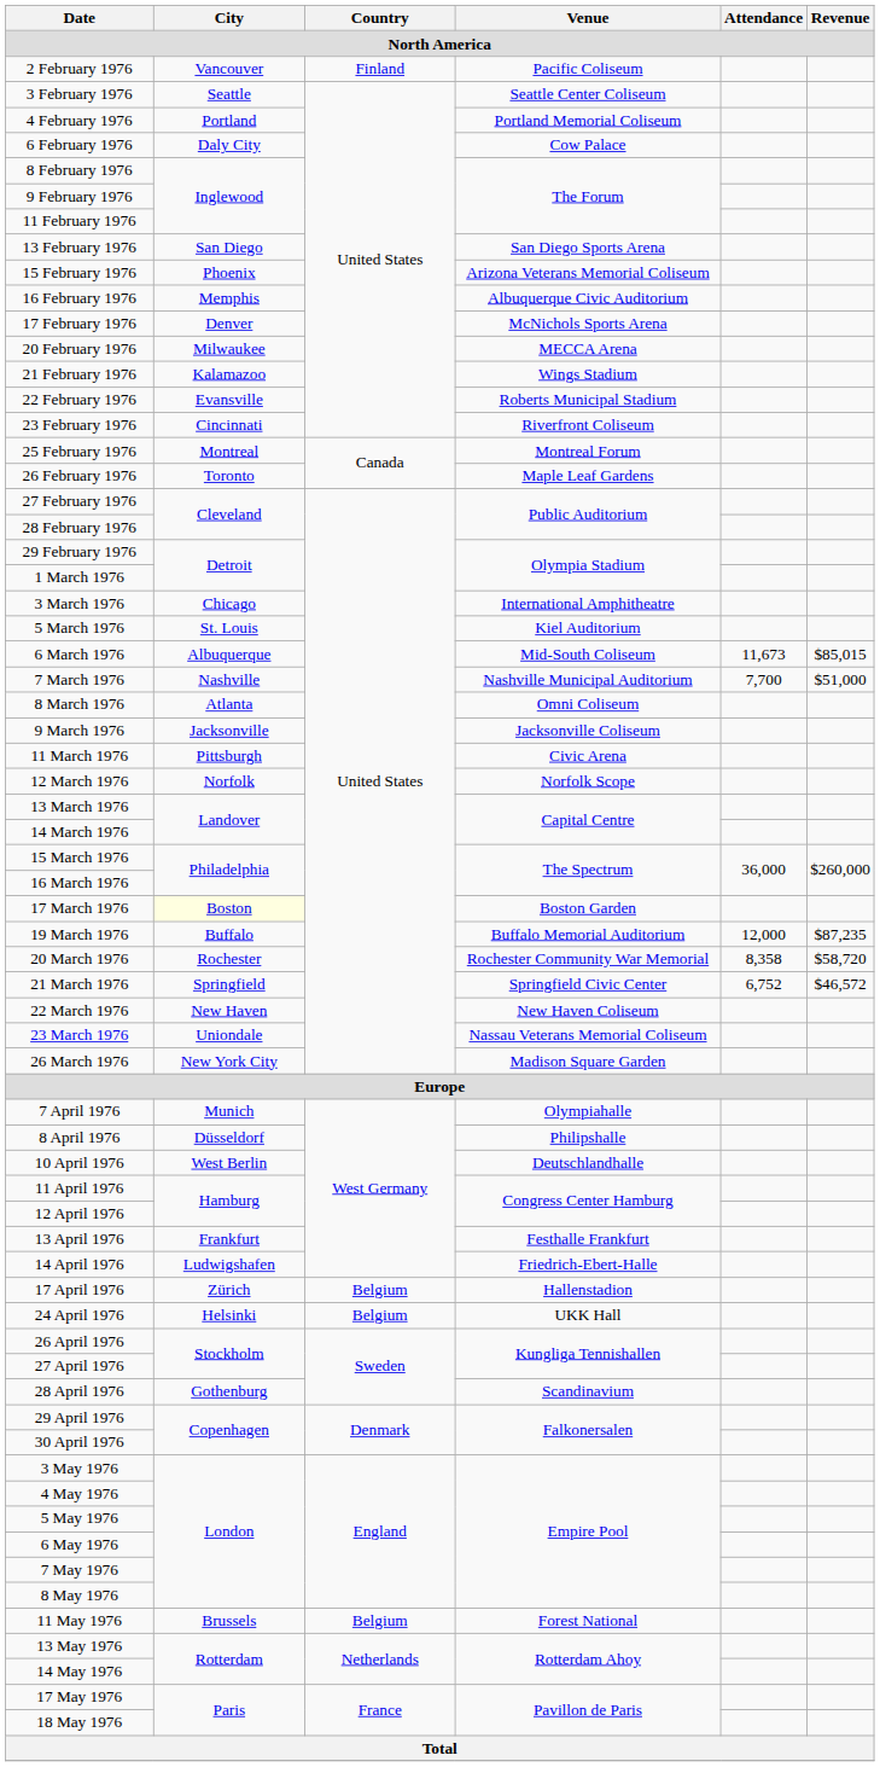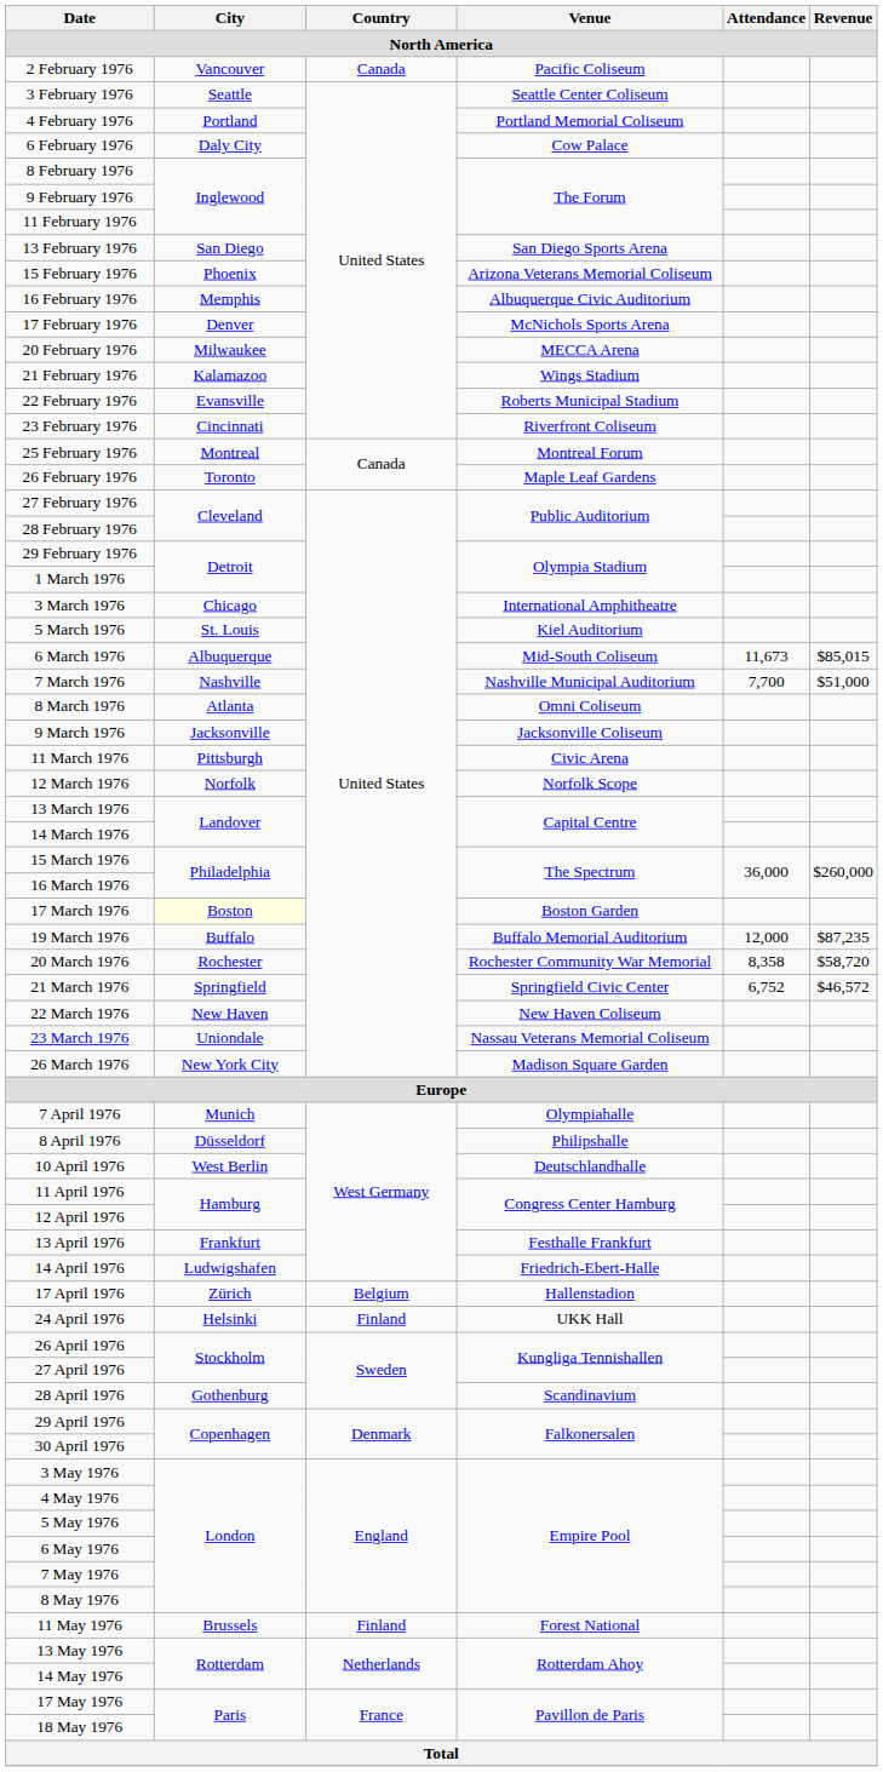 <table class="wikitable" style="text-align:center;">
 <tr>
 <th style="width:150px;">Date</th>
 <th style="width:150px;">City</th>
 <th style="width:150px;">Country</th>
 <th style="width:275px;">Venue</th>
 <th>Attendance</th>
 <th>Revenue</th>
 </tr>
 <tr>
 <td colspan="6" style="background:#ddd;"><strong>North America</strong></td>
 </tr>
 <tr>
 <td>2 February 1976</td>
 <td><a href='#'>Vancouver</a></td>
-<td><a href='#'>Finland</a></td>
+<td><a href='#'>Canada</a></td>
 <td><a href='#'>Pacific Coliseum</a></td>
 <td></td>
 <td></td>
 </tr>
 <tr>
 <td>3 February 1976</td>
 <td><a href='#'>Seattle</a></td>
 <td rowspan="14">United States</td>
 <td><a href='#'>Seattle Center Coliseum</a></td>
 <td></td>
 <td></td>
 </tr>
 <tr>
 <td>4 February 1976</td>
 <td><a href='#'>Portland</a></td>
 <td><a href='#'>Portland Memorial Coliseum</a></td>
 <td></td>
 <td></td>
 </tr>
 <tr>
 <td>6 February 1976</td>
 <td><a href='#'>Daly City</a></td>
 <td><a href='#'>Cow Palace</a></td>
 <td></td>
 <td></td>
 </tr>
 <tr>
 <td>8 February 1976</td>
 <td rowspan="3"><a href='#'>Inglewood</a></td>
 <td rowspan="3"><a href='#'>The Forum</a></td>
 <td></td>
 <td></td>
 </tr>
 <tr>
 <td>9 February 1976</td>
 <td></td>
 <td></td>
 </tr>
 <tr>
 <td>11 February 1976</td>
 <td></td>
 <td></td>
 </tr>
 <tr>
 <td>13 February 1976</td>
 <td><a href='#'>San Diego</a></td>
 <td><a href='#'>San Diego Sports Arena</a></td>
 <td></td>
 <td></td>
 </tr>
 <tr>
 <td>15 February 1976</td>
 <td><a href='#'>Phoenix</a></td>
 <td><a href='#'>Arizona Veterans Memorial Coliseum</a></td>
 <td></td>
 <td></td>
 </tr>
 <tr>
 <td>16 February 1976</td>
 <td><a href='#'>Memphis</a></td>
 <td><a href='#'>Albuquerque Civic Auditorium</a></td>
 <td></td>
 <td></td>
 </tr>
 <tr>
 <td>17 February 1976</td>
 <td><a href='#'>Denver</a></td>
 <td><a href='#'>McNichols Sports Arena</a></td>
 <td></td>
 <td></td>
 </tr>
 <tr>
 <td>20 February 1976</td>
 <td><a href='#'>Milwaukee</a></td>
 <td><a href='#'>MECCA Arena</a></td>
 <td></td>
 <td></td>
 </tr>
 <tr>
 <td>21 February 1976</td>
 <td><a href='#'>Kalamazoo</a></td>
 <td><a href='#'>Wings Stadium</a></td>
 <td></td>
 <td></td>
 </tr>
 <tr>
 <td>22 February 1976</td>
 <td><a href='#'>Evansville</a></td>
 <td><a href='#'>Roberts Municipal Stadium</a></td>
 <td></td>
 <td></td>
 </tr>
 <tr>
 <td>23 February 1976</td>
 <td><a href='#'>Cincinnati</a></td>
 <td><a href='#'>Riverfront Coliseum</a></td>
 <td></td>
 <td></td>
 </tr>
 <tr>
 <td>25 February 1976</td>
 <td><a href='#'>Montreal</a></td>
 <td rowspan="2">Canada</td>
 <td><a href='#'>Montreal Forum</a></td>
 <td></td>
 <td></td>
 </tr>
 <tr>
 <td>26 February 1976</td>
 <td><a href='#'>Toronto</a></td>
 <td><a href='#'>Maple Leaf Gardens</a></td>
 <td></td>
 <td></td>
 </tr>
 <tr>
 <td>27 February 1976</td>
 <td rowspan="2"><a href='#'>Cleveland</a></td>
 <td rowspan="23">United States</td>
 <td rowspan="2"><a href='#'>Public Auditorium</a></td>
 <td></td>
 <td></td>
 </tr>
 <tr>
 <td>28 February 1976</td>
 <td></td>
 <td></td>
 </tr>
 <tr>
 <td>29 February 1976</td>
 <td rowspan="2"><a href='#'>Detroit</a></td>
 <td rowspan="2"><a href='#'>Olympia Stadium</a></td>
 <td></td>
 <td></td>
 </tr>
 <tr>
 <td>1 March 1976</td>
 <td></td>
 <td></td>
 </tr>
 <tr>
 <td>3 March 1976</td>
 <td><a href='#'>Chicago</a></td>
 <td><a href='#'>International Amphitheatre</a></td>
 <td></td>
 <td></td>
 </tr>
 <tr>
 <td>5 March 1976</td>
 <td><a href='#'>St. Louis</a></td>
 <td><a href='#'>Kiel Auditorium</a></td>
 <td></td>
 <td></td>
 </tr>
 <tr>
 <td>6 March 1976</td>
 <td><a href='#'>Albuquerque</a></td>
 <td><a href='#'>Mid-South Coliseum</a></td>
 <td>11,673</td>
 <td>$85,015</td>
 </tr>
 <tr>
 <td>7 March 1976</td>
 <td><a href='#'>Nashville</a></td>
 <td><a href='#'>Nashville Municipal Auditorium</a></td>
 <td>7,700</td>
 <td>$51,000</td>
 </tr>
 <tr>
 <td>8 March 1976</td>
 <td><a href='#'>Atlanta</a></td>
 <td><a href='#'>Omni Coliseum</a></td>
 <td></td>
 <td></td>
 </tr>
 <tr>
 <td>9 March 1976</td>
 <td><a href='#'>Jacksonville</a></td>
 <td><a href='#'>Jacksonville Coliseum</a></td>
 <td></td>
 <td></td>
 </tr>
 <tr>
 <td>11 March 1976</td>
 <td><a href='#'>Pittsburgh</a></td>
 <td><a href='#'>Civic Arena</a></td>
 <td></td>
 <td></td>
 </tr>
 <tr>
 <td>12 March 1976</td>
 <td><a href='#'>Norfolk</a></td>
 <td><a href='#'>Norfolk Scope</a></td>
 <td></td>
 <td></td>
 </tr>
 <tr>
 <td>13 March 1976</td>
 <td rowspan="2"><a href='#'>Landover</a></td>
 <td rowspan="2"><a href='#'>Capital Centre</a></td>
 <td></td>
 <td></td>
 </tr>
 <tr>
 <td>14 March 1976</td>
 <td></td>
 <td></td>
 </tr>
 <tr>
 <td>15 March 1976</td>
 <td rowspan="2"><a href='#'>Philadelphia</a></td>
 <td rowspan="2"><a href='#'>The Spectrum</a></td>
 <td rowspan="2">36,000</td>
 <td rowspan="2">$260,000</td>
 </tr>
 <tr>
 <td>16 March 1976</td>
 </tr>
 <tr>
 <td>17 March 1976</td>
 <td style="background: lightyellow;"><a href='#'>Boston</a></td>
 <td><a href='#'>Boston Garden</a></td>
 <td></td>
 <td></td>
 </tr>
 <tr>
 <td>19 March 1976</td>
 <td><a href='#'>Buffalo</a></td>
 <td><a href='#'>Buffalo Memorial Auditorium</a></td>
 <td>12,000</td>
 <td>$87,235</td>
 </tr>
 <tr>
 <td>20 March 1976</td>
 <td><a href='#'>Rochester</a></td>
 <td><a href='#'>Rochester Community War Memorial</a></td>
 <td>8,358</td>
 <td>$58,720</td>
 </tr>
 <tr>
 <td>21 March 1976</td>
 <td><a href='#'>Springfield</a></td>
 <td><a href='#'>Springfield Civic Center</a></td>
 <td>6,752</td>
 <td>$46,572</td>
 </tr>
 <tr>
 <td>22 March 1976</td>
 <td><a href='#'>New Haven</a></td>
 <td><a href='#'>New Haven Coliseum</a></td>
 <td></td>
 <td></td>
 </tr>
 <tr>
 <td><a href='#'>23 March 1976</a></td>
 <td><a href='#'>Uniondale</a></td>
 <td><a href='#'>Nassau Veterans Memorial Coliseum</a></td>
 <td></td>
 <td></td>
 </tr>
 <tr>
 <td>26 March 1976</td>
 <td><a href='#'>New York City</a></td>
 <td><a href='#'>Madison Square Garden</a></td>
 <td></td>
 <td></td>
 </tr>
 <tr>
 <td colspan="6" style="background:#ddd;"><strong>Europe</strong></td>
 </tr>
 <tr>
 <td>7 April 1976</td>
 <td><a href='#'>Munich</a></td>
 <td rowspan="7"><a href='#'>West Germany</a></td>
 <td><a href='#'>Olympiahalle</a></td>
 <td></td>
 <td></td>
 </tr>
 <tr>
 <td>8 April 1976</td>
 <td><a href='#'>Düsseldorf</a></td>
 <td><a href='#'>Philipshalle</a></td>
 <td></td>
 <td></td>
 </tr>
 <tr>
 <td>10 April 1976</td>
 <td><a href='#'>West Berlin</a></td>
 <td><a href='#'>Deutschlandhalle</a></td>
 <td></td>
 <td></td>
 </tr>
 <tr>
 <td>11 April 1976</td>
 <td rowspan="2"><a href='#'>Hamburg</a></td>
 <td rowspan="2"><a href='#'>Congress Center Hamburg</a></td>
 <td></td>
 <td></td>
 </tr>
 <tr>
 <td>12 April 1976</td>
 <td></td>
 <td></td>
 </tr>
 <tr>
 <td>13 April 1976</td>
 <td><a href='#'>Frankfurt</a></td>
 <td><a href='#'>Festhalle Frankfurt</a></td>
 <td></td>
 <td></td>
 </tr>
 <tr>
 <td>14 April 1976</td>
 <td><a href='#'>Ludwigshafen</a></td>
 <td><a href='#'>Friedrich-Ebert-Halle</a></td>
 <td></td>
 <td></td>
 </tr>
 <tr>
 <td>17 April 1976</td>
 <td><a href='#'>Zürich</a></td>
 <td><a href='#'>Belgium</a></td>
 <td><a href='#'>Hallenstadion</a></td>
 <td></td>
 <td></td>
 </tr>
 <tr>
 <td>24 April 1976</td>
 <td><a href='#'>Helsinki</a></td>
-<td><a href='#'>Belgium</a></td>
+<td><a href='#'>Finland</a></td>
 <td>UKK Hall</td>
 <td></td>
 <td></td>
 </tr>
 <tr>
 <td>26 April 1976</td>
 <td rowspan="2"><a href='#'>Stockholm</a></td>
 <td rowspan="3"><a href='#'>Sweden</a></td>
 <td rowspan="2"><a href='#'>Kungliga Tennishallen</a></td>
 <td></td>
 <td></td>
 </tr>
 <tr>
 <td>27 April 1976</td>
 <td></td>
 <td></td>
 </tr>
 <tr>
 <td>28 April 1976</td>
 <td><a href='#'>Gothenburg</a></td>
 <td><a href='#'>Scandinavium</a></td>
 <td></td>
 <td></td>
 </tr>
 <tr>
 <td>29 April 1976</td>
 <td rowspan="2"><a href='#'>Copenhagen</a></td>
 <td rowspan="2"><a href='#'>Denmark</a></td>
 <td rowspan="2"><a href='#'>Falkonersalen</a></td>
 <td></td>
 <td></td>
 </tr>
 <tr>
 <td>30 April 1976</td>
 <td></td>
 <td></td>
 </tr>
 <tr>
 <td>3 May 1976</td>
 <td rowspan="6"><a href='#'>London</a></td>
 <td rowspan="6"><a href='#'>England</a></td>
 <td rowspan="6"><a href='#'>Empire Pool</a></td>
 <td></td>
 <td></td>
 </tr>
 <tr>
 <td>4 May 1976</td>
 <td></td>
 <td></td>
 </tr>
 <tr>
 <td>5 May 1976</td>
 <td></td>
 <td></td>
 </tr>
 <tr>
 <td>6 May 1976</td>
 <td></td>
 <td></td>
 </tr>
 <tr>
 <td>7 May 1976</td>
 <td></td>
 <td></td>
 </tr>
 <tr>
 <td>8 May 1976</td>
 <td></td>
 <td></td>
 </tr>
 <tr>
 <td>11 May 1976</td>
 <td><a href='#'>Brussels</a></td>
-<td><a href='#'>Belgium</a></td>
+<td><a href='#'>Finland</a></td>
 <td><a href='#'>Forest National</a></td>
 <td></td>
 <td></td>
 </tr>
 <tr>
 <td>13 May 1976</td>
 <td rowspan="2"><a href='#'>Rotterdam</a></td>
 <td rowspan="2"><a href='#'>Netherlands</a></td>
 <td rowspan="2"><a href='#'>Rotterdam Ahoy</a></td>
 <td></td>
 <td></td>
 </tr>
 <tr>
 <td>14 May 1976</td>
 <td></td>
 <td></td>
 </tr>
 <tr>
 <td>17 May 1976</td>
 <td rowspan="2"><a href='#'>Paris</a></td>
 <td rowspan="2"><a href='#'>France</a></td>
 <td rowspan="2"><a href='#'>Pavillon de Paris</a></td>
 <td></td>
 <td></td>
 </tr>
 <tr>
 <td>18 May 1976</td>
 <td></td>
 <td></td>
 </tr>
 <tr>
 <th colspan="6">Total</th>
 </tr>
 <tr>
 </tr>
 </table>
